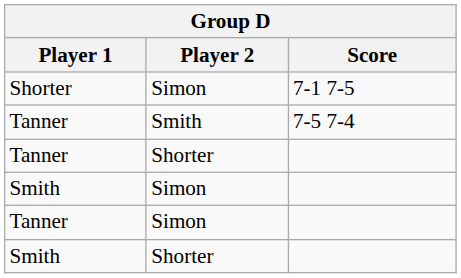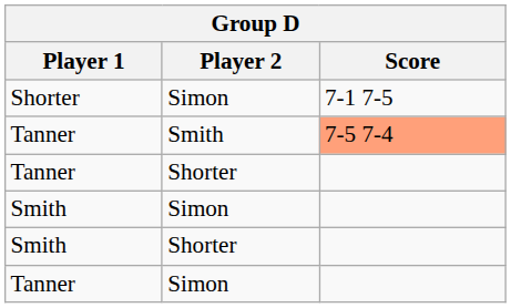 <table class="wikitable">
 <tr>
 <th colspan="3">Group D</th>
 </tr>
 <tr>
 <th width=100>Player 1</th>
 <th width=100>Player 2</th>
 <th width=120>Score</th>
 </tr>
 <tr>
 <td>Shorter</td>
 <td>Simon</td>
 <td>7-1 7-5</td>
 </tr>
 <tr>
 <td>Tanner</td>
 <td>Smith</td>
-<td>7-5 7-4</td>
+<td style="background: lightsalmon;">7-5 7-4</td>
 </tr>
 <tr>
 <td>Tanner</td>
 <td>Shorter</td>
 <td></td>
 </tr>
 <tr>
 <td>Smith</td>
 <td>Simon</td>
 <td></td>
 </tr>
 <tr>
+<td>Smith</td>
+<td>Shorter</td>
+<td></td>
+</tr>
+<tr>
 <td>Tanner</td>
 <td>Simon</td>
 <td></td>
 </tr>
-<tr>
-<td>Smith</td>
-<td>Shorter</td>
-<td></td>
-</tr>
 </table>
